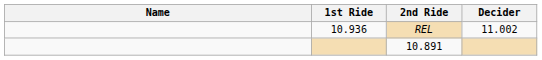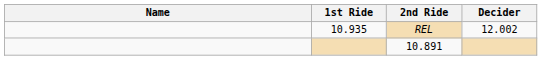 <table class="wikitable" style="text-align:center; font-size:90%;">
 <tr>
 <th style="width:30em">Name</th>
 <th style="width:7em">1st Ride</th>
 <th style="width:7em">2nd Ride</th>
 <th style="width:7em">Decider</th>
 </tr>
 <tr>
 <td align=left> </td>
-<td>10.936</td>
+<td>10.935</td>
 <td bgcolor=wheat><em>REL</em></td>
-<td>11.002</td>
+<td>12.002</td>
 </tr>
 <tr>
 <td align=left> </td>
 <td bgcolor=wheat></td>
 <td>10.891</td>
 <td bgcolor=wheat></td>
 </tr>
 </table>
